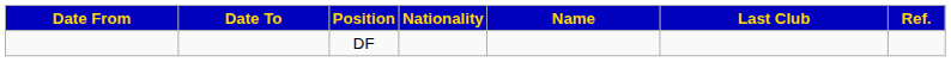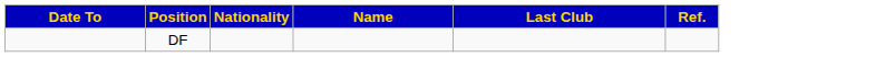 <table class="wikitable"  style="text-align:center; font-size:90%; ">
 <tr>
-<th style="background:#0000BD; color:gold; width:150px;">Date From</th>
 <th style="background:#0000BD; color:gold; width:130px;">Date To</th>
 <th style="background:#0000BD; color:gold; width:55px;">Position</th>
 <th style="background:#0000BD; color:gold; width:55px;">Nationality</th>
 <th style="background:#0000BD; color:gold; width:150px;">Name</th>
 <th style="background:#0000BD; color:gold; width:200px;">Last Club</th>
 <th style="background:#0000BD; color:gold; width:45px;">Ref.</th>
 </tr>
 <tr>
 <td></td>
-<td></td>
 <td>DF</td>
 <td></td>
 <td></td>
 <td></td>
 <td></td>
 </tr>
 </table>
